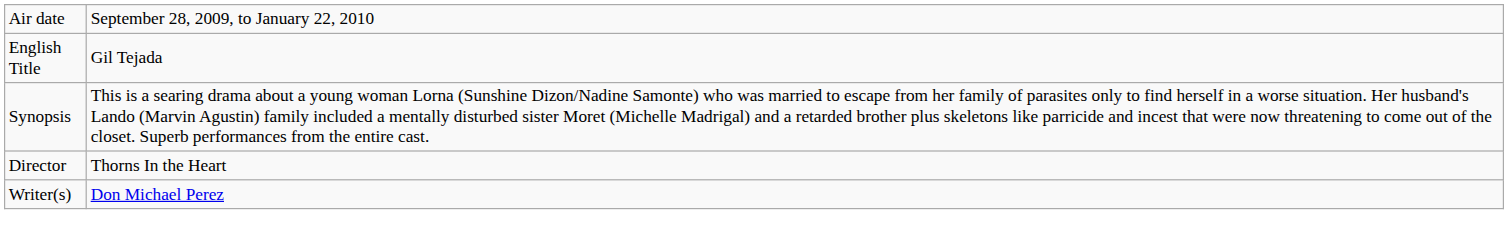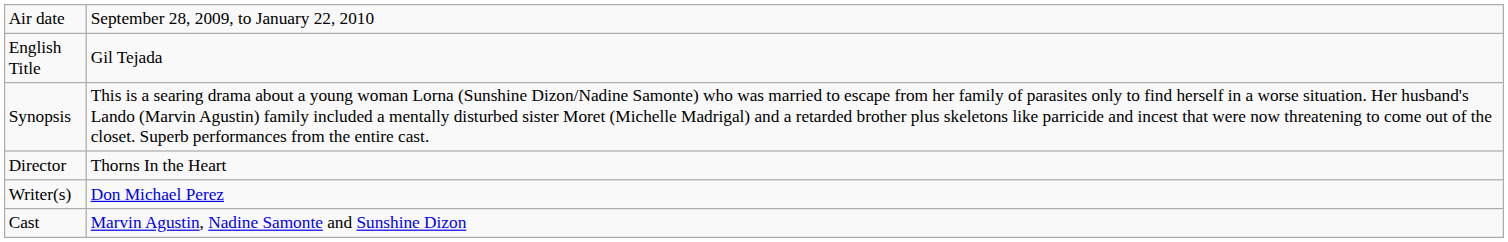 <table class="wikitable" style="font-size:90%;">
 <tr>
 <td>Air date</td>
 <td>September 28, 2009, to January 22, 2010</td>
 </tr>
 <tr>
 <td>English Title</td>
 <td>Gil Tejada</td>
 </tr>
 <tr>
 <td>Synopsis</td>
 <td>This is a searing drama about a young woman Lorna (Sunshine Dizon/Nadine Samonte) who was married to escape from her family of parasites only to find herself in a worse situation. Her husband's Lando (Marvin Agustin) family included a mentally disturbed sister Moret (Michelle Madrigal) and a retarded brother plus skeletons like parricide and incest that were now threatening to come out of the closet. Superb performances from the entire cast.</td>
 </tr>
 <tr>
 <td>Director</td>
 <td>Thorns In the Heart</td>
 </tr>
 <tr>
 <td>Writer(s)</td>
 <td><a href='#'>Don Michael Perez</a></td>
 </tr>
+<tr>
+<td>Cast</td>
+<td><a href='#'>Marvin Agustin</a>, <a href='#'>Nadine Samonte</a> and <a href='#'>Sunshine Dizon</a></td>
+</tr>
 </table>
